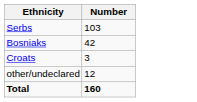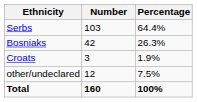 <table class="wikitable">
 <tr>
 <th width="100px">Ethnicity</th>
 <th width="80px">Number</th>
+<th width="80px">Percentage</th>
 </tr>
 <tr>
 <td><a href='#'>Serbs</a></td>
 <td>103</td>
+<td>64.4%</td>
 </tr>
 <tr>
 <td><a href='#'>Bosniaks</a></td>
 <td>42</td>
+<td>26.3%</td>
 </tr>
 <tr>
 <td><a href='#'>Croats</a></td>
 <td>3</td>
+<td>1.9%</td>
 </tr>
 <tr>
 <td>other/undeclared</td>
 <td>12</td>
+<td>7.5%</td>
 </tr>
 <tr>
 <td><strong>Total</strong></td>
 <td><strong>160</strong></td>
+<td><strong>100%</strong></td>
 </tr>
 </table>
